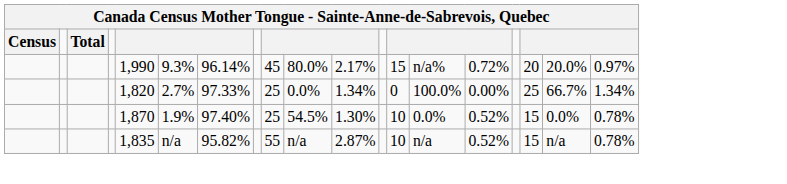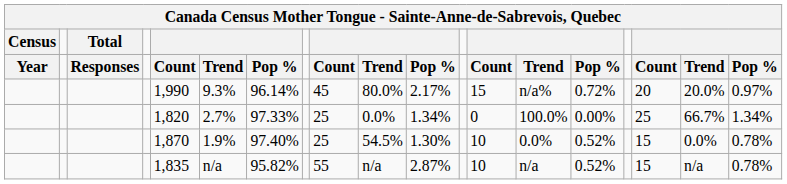 <table class="wikitable">
 <tr>
 <th colspan="19">Canada Census Mother Tongue - Sainte-Anne-de-Sabrevois, Quebec</th>
 </tr>
 <tr>
 <th>Census</th>
 <td></td>
 <th>Total</th>
 <td colspan="1"></td>
 <th colspan="3"></th>
 <td colspan="1"></td>
 <th colspan="3"></th>
 <td colspan="1"></td>
 <th colspan="3"></th>
 <td colspan="1"></td>
 <th colspan="3"></th>
+</tr>
+<tr>
+<th>Year</th>
+<td></td>
+<th>Responses</th>
+<td></td>
+<th>Count</th>
+<th>Trend</th>
+<th>Pop %</th>
+<td></td>
+<th>Count</th>
+<th>Trend</th>
+<th>Pop %</th>
+<td></td>
+<th>Count</th>
+<th>Trend</th>
+<th>Pop %</th>
+<td></td>
+<th>Count</th>
+<th>Trend</th>
+<th>Pop %</th>
 </tr>
 <tr>
 <td></td>
 <td></td>
 <td></td>
 <td></td>
 <td>1,990</td>
 <td> 9.3%</td>
 <td>96.14%</td>
 <td></td>
 <td>45</td>
 <td> 80.0%</td>
 <td>2.17%</td>
 <td></td>
 <td>15</td>
 <td> n/a%</td>
 <td>0.72%</td>
 <td></td>
 <td>20</td>
 <td> 20.0%</td>
 <td>0.97%</td>
 </tr>
 <tr>
 <td></td>
 <td></td>
 <td></td>
 <td></td>
 <td>1,820</td>
 <td> 2.7%</td>
 <td>97.33%</td>
 <td></td>
 <td>25</td>
 <td> 0.0%</td>
 <td>1.34%</td>
 <td></td>
 <td>0</td>
 <td> 100.0%</td>
 <td>0.00%</td>
 <td></td>
 <td>25</td>
 <td> 66.7%</td>
 <td>1.34%</td>
 </tr>
 <tr>
 <td></td>
 <td></td>
 <td></td>
 <td></td>
 <td>1,870</td>
 <td> 1.9%</td>
 <td>97.40%</td>
 <td></td>
 <td>25</td>
 <td> 54.5%</td>
 <td>1.30%</td>
 <td></td>
 <td>10</td>
 <td> 0.0%</td>
 <td>0.52%</td>
 <td></td>
 <td>15</td>
 <td> 0.0%</td>
 <td>0.78%</td>
 </tr>
 <tr>
 <td></td>
 <td></td>
 <td></td>
 <td></td>
 <td>1,835</td>
 <td>n/a</td>
 <td>95.82%</td>
 <td></td>
 <td>55</td>
 <td>n/a</td>
 <td>2.87%</td>
 <td></td>
 <td>10</td>
 <td>n/a</td>
 <td>0.52%</td>
 <td></td>
 <td>15</td>
 <td>n/a</td>
 <td>0.78%</td>
 </tr>
 </table>
